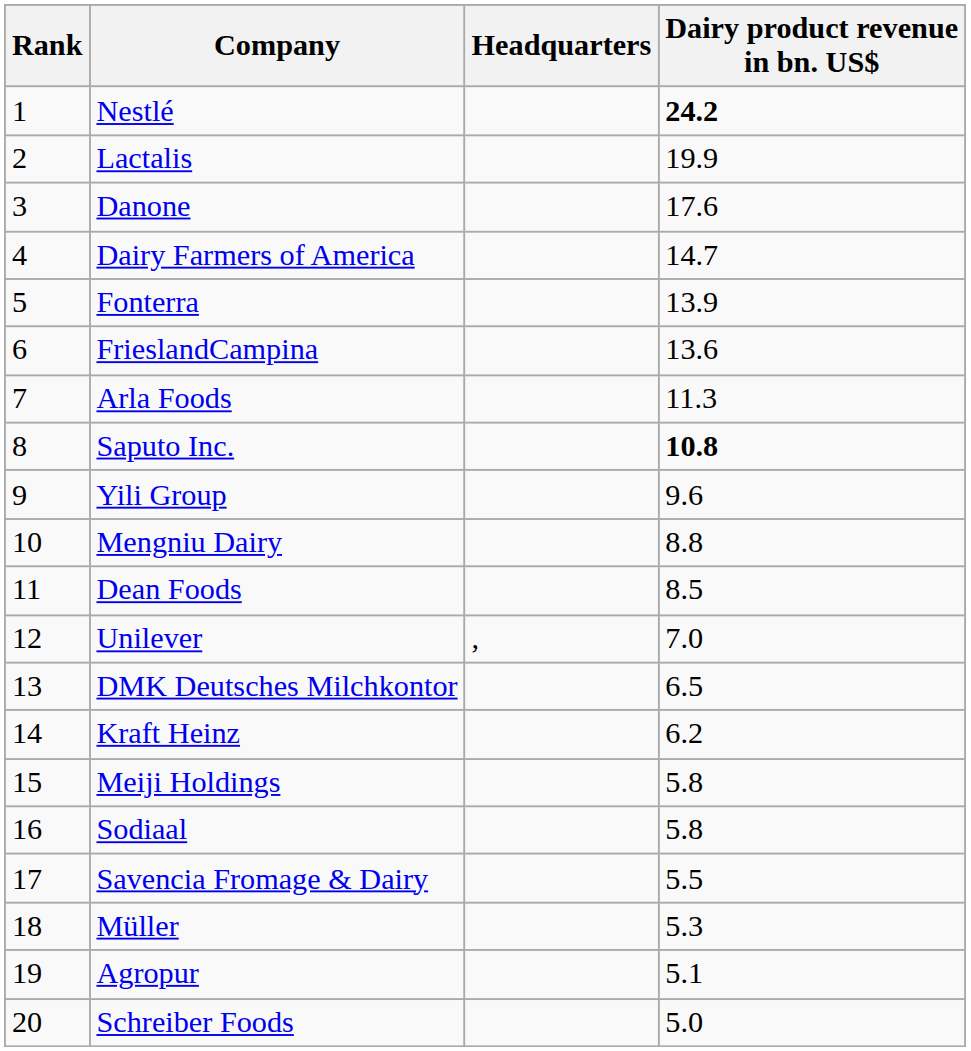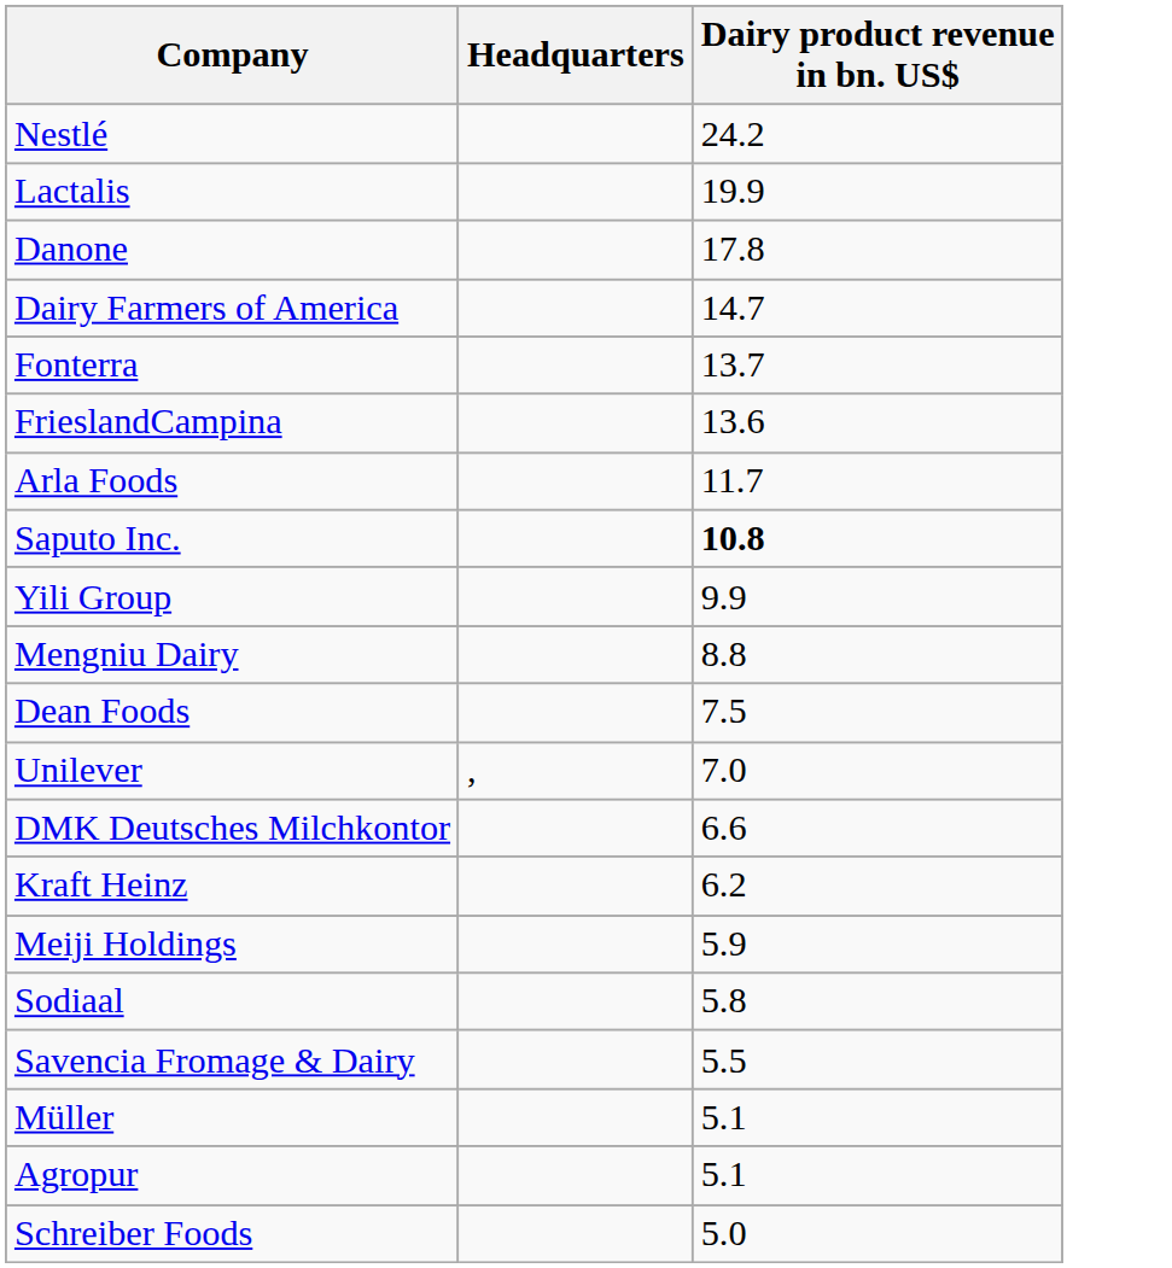 <table class="wikitable">
 <tr>
-<th>Rank</th>
 <th>Company</th>
 <th>Headquarters</th>
 <th>Dairy product revenue <br>in bn. US$</th>
 </tr>
 <tr>
-<td>1</td>
 <td><a href='#'>Nestlé</a></td>
 <td></td>
-<td><strong>24.2</strong></td>
+<td>24.2</td>
 </tr>
 <tr>
-<td>2</td>
 <td><a href='#'>Lactalis</a></td>
 <td></td>
 <td>19.9</td>
 </tr>
 <tr>
-<td>3</td>
 <td><a href='#'>Danone</a></td>
 <td></td>
-<td>17.6</td>
+<td>17.8</td>
 </tr>
 <tr>
-<td>4</td>
 <td><a href='#'>Dairy Farmers of America</a></td>
 <td></td>
 <td>14.7</td>
 </tr>
 <tr>
-<td>5</td>
 <td><a href='#'>Fonterra</a></td>
 <td></td>
-<td>13.9</td>
+<td>13.7</td>
 </tr>
 <tr>
-<td>6</td>
 <td><a href='#'>FrieslandCampina</a></td>
 <td></td>
 <td>13.6</td>
 </tr>
 <tr>
-<td>7</td>
 <td><a href='#'>Arla Foods</a></td>
 <td></td>
-<td>11.3</td>
+<td>11.7</td>
 </tr>
 <tr>
-<td>8</td>
 <td><a href='#'>Saputo Inc.</a></td>
 <td></td>
 <td><strong>10.8</strong></td>
 </tr>
 <tr>
-<td>9</td>
 <td><a href='#'>Yili Group</a></td>
 <td></td>
-<td>9.6</td>
+<td>9.9</td>
 </tr>
 <tr>
-<td>10</td>
 <td><a href='#'>Mengniu Dairy</a></td>
 <td></td>
 <td>8.8</td>
 </tr>
 <tr>
-<td>11</td>
 <td><a href='#'>Dean Foods</a></td>
 <td></td>
-<td>8.5</td>
+<td>7.5</td>
 </tr>
 <tr>
-<td>12</td>
 <td><a href='#'>Unilever</a></td>
 <td>, </td>
 <td>7.0</td>
 </tr>
 <tr>
-<td>13</td>
 <td><a href='#'>DMK Deutsches Milchkontor</a></td>
 <td></td>
-<td>6.5</td>
+<td>6.6</td>
 </tr>
 <tr>
-<td>14</td>
 <td><a href='#'>Kraft Heinz</a></td>
 <td></td>
 <td>6.2</td>
 </tr>
 <tr>
-<td>15</td>
 <td><a href='#'>Meiji Holdings</a></td>
 <td></td>
-<td>5.8</td>
+<td>5.9</td>
 </tr>
 <tr>
-<td>16</td>
 <td><a href='#'>Sodiaal</a></td>
 <td></td>
 <td>5.8</td>
 </tr>
 <tr>
-<td>17</td>
 <td><a href='#'>Savencia Fromage & Dairy</a></td>
 <td></td>
 <td>5.5</td>
 </tr>
 <tr>
-<td>18</td>
 <td><a href='#'>Müller</a></td>
 <td></td>
-<td>5.3</td>
+<td>5.1</td>
 </tr>
 <tr>
-<td>19</td>
 <td><a href='#'>Agropur</a></td>
 <td></td>
 <td>5.1</td>
 </tr>
 <tr>
-<td>20</td>
 <td><a href='#'>Schreiber Foods</a></td>
 <td></td>
 <td>5.0</td>
 </tr>
 </table>
